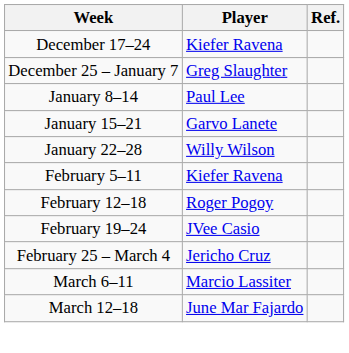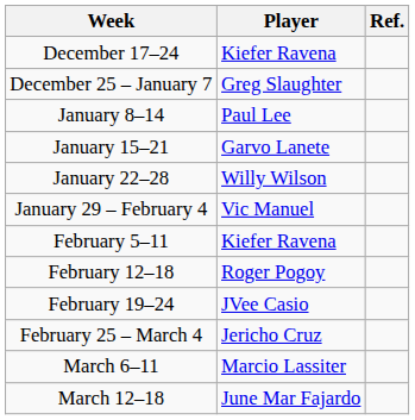 <table class="wikitable" border="1">
 <tr>
 <th>Week</th>
 <th>Player</th>
 <th>Ref.</th>
 </tr>
 <tr>
 <td align=center>December 17–24</td>
 <td><a href='#'>Kiefer Ravena</a> </td>
 <td align=center></td>
 </tr>
 <tr>
 <td align=center>December 25 – January 7</td>
 <td><a href='#'>Greg Slaughter</a> </td>
 <td align=center></td>
 </tr>
 <tr>
 <td align=center>January 8–14</td>
 <td><a href='#'> Paul Lee</a> </td>
 <td align=center></td>
 </tr>
 <tr>
 <td align=center>January 15–21</td>
 <td><a href='#'>Garvo Lanete</a> </td>
 <td align=center></td>
 </tr>
 <tr>
 <td align=center>January 22–28</td>
 <td><a href='#'>Willy Wilson</a> </td>
+<td align=center></td>
+</tr>
+<tr>
+<td align=center>January 29 – February 4</td>
+<td><a href='#'>Vic Manuel</a> </td>
 <td align=center></td>
 </tr>
 <tr>
 <td align=center>February 5–11</td>
 <td><a href='#'>Kiefer Ravena</a> </td>
 <td align=center></td>
 </tr>
 <tr>
 <td align=center>February 12–18</td>
 <td><a href='#'>Roger Pogoy</a> </td>
 <td align=center></td>
 </tr>
 <tr>
 <td align=center>February 19–24</td>
 <td><a href='#'>JVee Casio</a> </td>
 <td align=center></td>
 </tr>
 <tr>
 <td align=center>February 25 – March 4</td>
 <td><a href='#'>Jericho Cruz</a> </td>
 <td align=center></td>
 </tr>
 <tr>
 <td align=center>March 6–11</td>
 <td><a href='#'>Marcio Lassiter</a> </td>
 <td align=center></td>
 </tr>
 <tr>
 <td align=center>March 12–18</td>
 <td><a href='#'>June Mar Fajardo</a> </td>
 <td align=center></td>
 </tr>
 </table>
